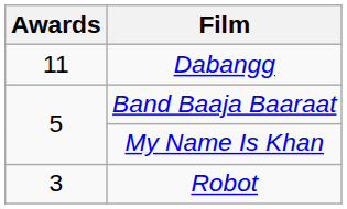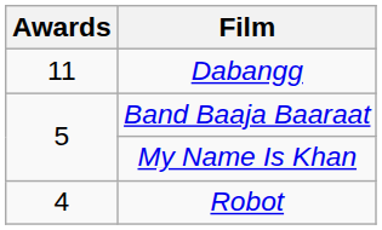 <table class="wikitable plainrowheaders" style="text-align:center;">
 <tr>
 <th scope="col" style="width:55px;">Awards</th>
 <th scope="col" style="text-align:center;">Film</th>
 </tr>
 <tr>
 <td scope="row" style="text-align:center">11</td>
 <td><em><a href='#'>Dabangg</a></em></td>
 </tr>
 <tr>
 <td rowspan="2" scope="row" style="text-align:center">5</td>
 <td><em><a href='#'>Band Baaja Baaraat</a></em></td>
 </tr>
 <tr>
 <td><em><a href='#'>My Name Is Khan</a></em></td>
 </tr>
 <tr>
-<td scope="row" style="text-align:center;">3</td>
+<td scope="row" style="text-align:center;">4</td>
 <td><a href='#'><em>Robot</em></a></td>
 </tr>
 </table>
